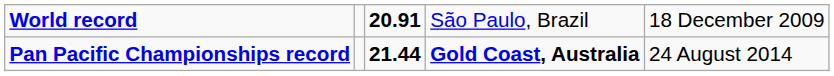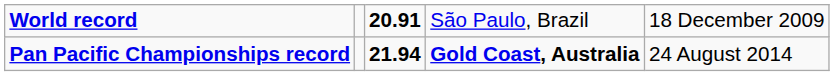 <table class="wikitable">
 <tr>
 <td><strong><a href='#'>World record</a></strong></td>
 <td></td>
 <td><strong>20.91</strong></td>
 <td><a href='#'>São Paulo</a>, Brazil</td>
 <td>18 December 2009</td>
 </tr>
 <tr>
 <td><strong><a href='#'>Pan Pacific Championships record</a></strong></td>
 <td></td>
-<td><strong>21.44</strong></td>
+<td><strong>21.94</strong></td>
 <td><strong><a href='#'>Gold Coast</a>, Australia</strong></td>
 <td>24 August 2014</td>
 </tr>
 </table>
